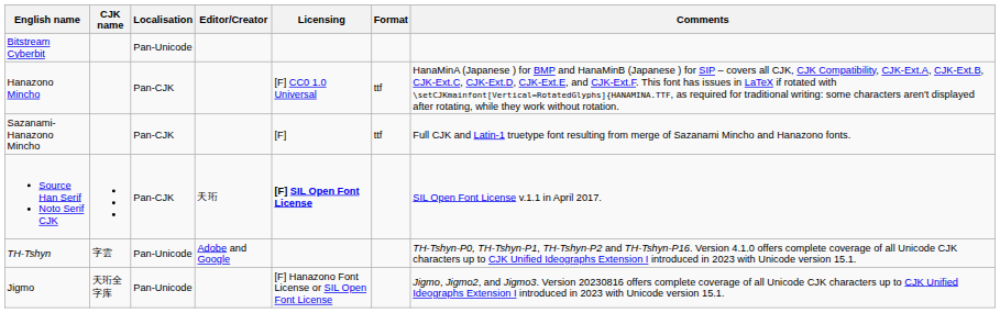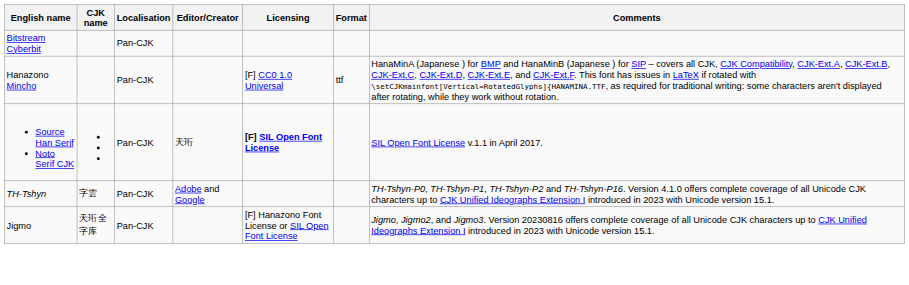 <table class="wikitable sortable" style="font-size: 0.8em;">
 <tr>
 <th>English name</th>
 <th>CJK name</th>
 <th>Localisation</th>
 <th>Editor/Creator</th>
 <th>Licensing</th>
 <th>Format</th>
 <th>Comments</th>
 </tr>
 <tr>
 <td><a href='#'>Bitstream Cyberbit</a></td>
 <td></td>
-<td>Pan-Unicode</td>
+<td>Pan-CJK</td>
 <td></td>
 <td></td>
 <td></td>
 <td></td>
 </tr>
 <tr>
 <td>Hanazono <a href='#'>Mincho</a></td>
 <td></td>
 <td>Pan-CJK</td>
 <td></td>
 <td><span>[F]</span> <a href='#'>CC0 1.0 Universal</a></td>
 <td>ttf</td>
 <td>HanaMinA (Japanese ) for <a href='#'>BMP</a> and HanaMinB (Japanese ) for <a href='#'>SIP</a> – covers all CJK, <a href='#'>CJK Compatibility</a>, <a href='#'>CJK-Ext.A</a>, <a href='#'>CJK-Ext.B</a>, <a href='#'>CJK-Ext.C</a>, <a href='#'>CJK-Ext.D</a>, <a href='#'>CJK-Ext.E</a>, and <a href='#'>CJK-Ext.F</a>. This font has issues in <a href='#'>LaTeX</a> if rotated with <code>\setCJKmainfont[Vertical=RotatedGlyphs]{HANAMINA.TTF</code>, as required for traditional writing: some characters aren't displayed after rotating, while they work without rotation.</td>
 </tr>
 <tr>
-<td>Sazanami-Hanazono Mincho</td>
-<td></td>
-<td>Pan-CJK</td>
-<td></td>
-<td><span>[F]</span></td>
-<td>ttf</td>
-<td>Full CJK and <a href='#'>Latin-1</a> truetype font resulting from merge of Sazanami Mincho and Hanazono fonts.</td>
-</tr>
-<tr>
 <td><br><ul><li><a href='#'>Source Han Serif</a></li><li><a href='#'>Noto Serif CJK</a></li></ul></td>
 <td><br><ul><li></li><li></li><li></li></ul></td>
 <td>Pan-CJK</td>
 <td>天珩</td>
 <td><strong><span>[F]</span> <a href='#'>SIL Open Font License</a></strong></td>
 <td></td>
 <td><a href='#'>SIL Open Font License</a> v.1.1 in April 2017.</td>
 </tr>
 <tr>
 <td><em>TH-Tshyn</em></td>
 <td>字雲</td>
-<td>Pan-Unicode</td>
+<td>Pan-CJK</td>
 <td><a href='#'>Adobe</a> and <a href='#'>Google</a></td>
 <td></td>
 <td></td>
 <td><em>TH-Tshyn-P0, TH-Tshyn-P1</em>, <em>TH-Tshyn-P2</em> and <em>TH-Tshyn-P16</em>. Version 4.1.0 offers complete coverage of all Unicode CJK characters up to <a href='#'>CJK Unified Ideographs Extension I</a> introduced in 2023 with Unicode version 15.1.</td>
 </tr>
 <tr>
 <td>Jigmo</td>
 <td>天珩全字库</td>
-<td>Pan-Unicode</td>
+<td>Pan-CJK</td>
 <td></td>
 <td><span>[F]</span> Hanazono Font License or <a href='#'>SIL Open Font License</a></td>
 <td></td>
 <td><em>Jigmo</em>, <em>Jigmo2</em>, and <em>Jigmo3</em>. Version 20230816 offers complete coverage of all Unicode CJK characters up to <a href='#'>CJK Unified Ideographs Extension I</a> introduced in 2023 with Unicode version 15.1.</td>
 </tr>
 </table>
